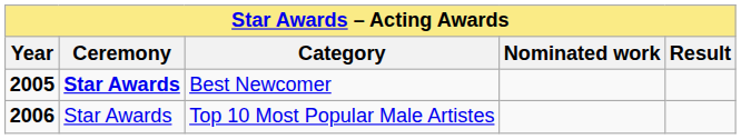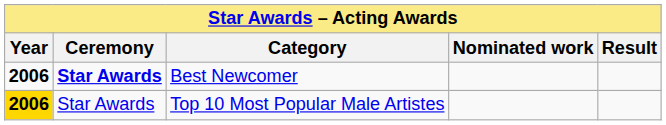 <table class="wikitable sortable">
 <tr>
 <th colspan="5" – style="background:#FAEB86;" align="center"><a href='#'>Star Awards</a> – Acting Awards</th>
 </tr>
 <tr>
 <th>Year</th>
 <th>Ceremony</th>
 <th>Category</th>
 <th>Nominated work</th>
 <th>Result</th>
 </tr>
 <tr>
-<td><strong>2005</strong></td>
+<td><strong>2006</strong></td>
 <td><strong><a href='#'>Star Awards</a></strong></td>
 <td><a href='#'>Best Newcomer</a></td>
 <td></td>
 <td></td>
 </tr>
 <tr>
-<td><strong>2006</strong></td>
+<td style="background: gold;"><strong>2006</strong></td>
 <td><a href='#'>Star Awards</a></td>
 <td><a href='#'>Top 10 Most Popular Male Artistes</a></td>
 <td></td>
 <td></td>
 </tr>
 </table>
